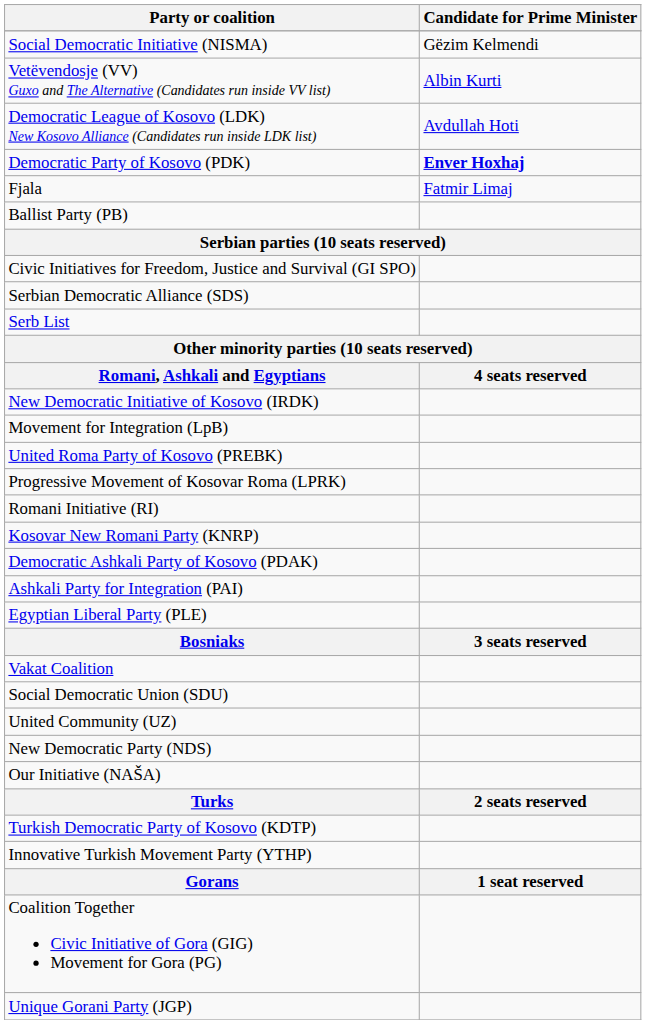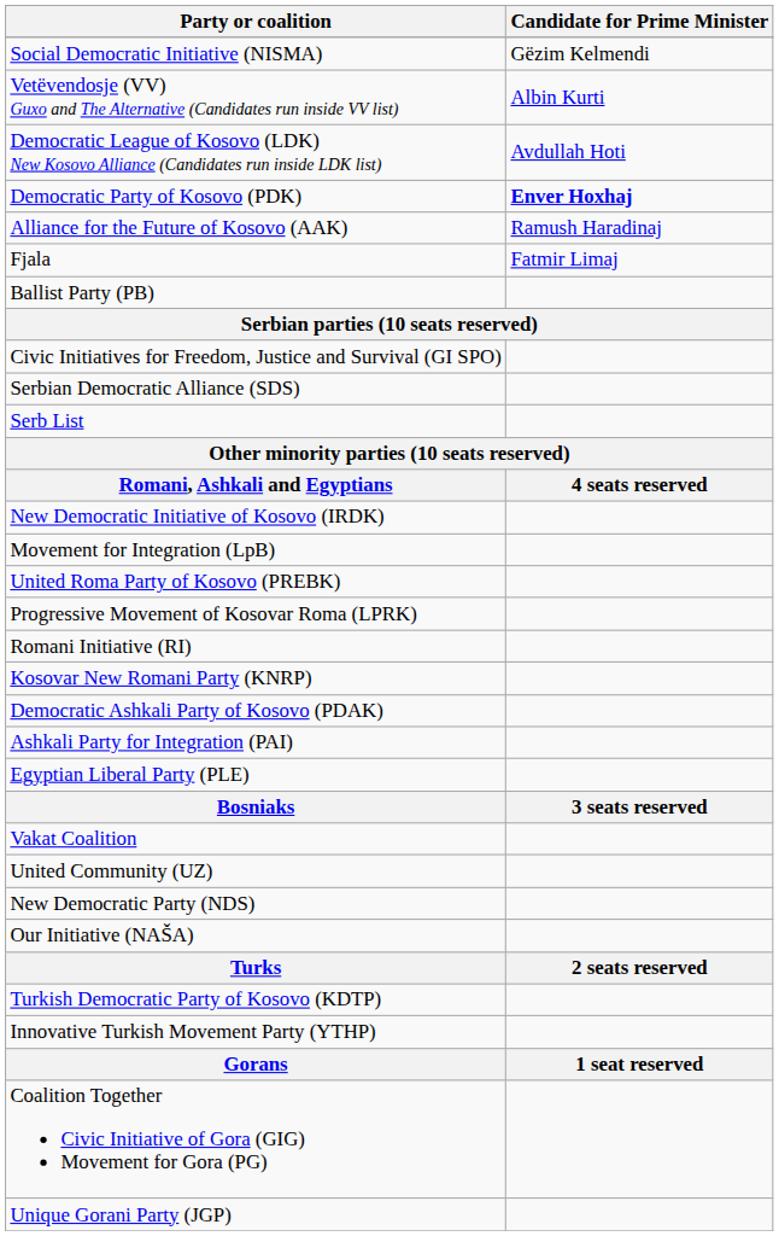 <table class="wikitable collapsible collapsed">
 <tr>
 <th>Party or coalition</th>
 <th>Candidate for Prime Minister</th>
 </tr>
 <tr>
 </tr>
 <tr>
 <td><a href='#'>Social Democratic Initiative</a> (NISMA)</td>
 <td>Gëzim Kelmendi</td>
 </tr>
 <tr>
 <td><a href='#'>Vetëvendosje</a> (VV)<br><em><small><a href='#'>Guxo</a> and <a href='#'>The Alternative</a> (Candidates run inside VV list)</small></em></td>
 <td><a href='#'>Albin Kurti</a></td>
 </tr>
 <tr>
 <td><a href='#'>Democratic League of Kosovo</a> (LDK)<br><em><small><a href='#'>New Kosovo Alliance</a> (Candidates run inside LDK list)</small></em></td>
 <td><a href='#'>Avdullah Hoti</a></td>
 </tr>
 <tr>
 <td><a href='#'>Democratic Party of Kosovo</a> (PDK)</td>
 <td><strong><a href='#'>Enver Hoxhaj</a></strong></td>
+</tr>
+<tr>
+<td><a href='#'>Alliance for the Future of Kosovo</a> (AAK)</td>
+<td><a href='#'>Ramush Haradinaj</a></td>
 </tr>
 <tr>
 <td>Fjala</td>
 <td><a href='#'>Fatmir Limaj</a></td>
 </tr>
 <tr>
 <td>Ballist Party (PB)</td>
 <td></td>
 </tr>
 <tr>
 <th colspan="2">Serbian parties (10 seats reserved)</th>
 </tr>
 <tr>
 <td>Civic Initiatives for Freedom, Justice and Survival (GI SPO)</td>
 <td></td>
 </tr>
 <tr>
 <td>Serbian Democratic Alliance (SDS)</td>
 <td></td>
 </tr>
 <tr>
 <td><a href='#'>Serb List</a></td>
 <td></td>
 </tr>
 <tr>
 <th colspan="2">Other minority parties (10 seats reserved)</th>
 </tr>
 <tr>
 <th><a href='#'>Romani</a>, <a href='#'>Ashkali</a> and <a href='#'>Egyptians</a></th>
 <th>4 seats reserved</th>
 </tr>
 <tr>
 <td><a href='#'>New Democratic Initiative of Kosovo</a> (IRDK)</td>
 <td></td>
 </tr>
 <tr>
 <td>Movement for Integration (LpB)</td>
 <td></td>
 </tr>
 <tr>
 <td><a href='#'>United Roma Party of Kosovo</a> (PREBK)</td>
 <td></td>
 </tr>
 <tr>
 <td>Progressive Movement of Kosovar Roma (LPRK)</td>
 <td></td>
 </tr>
 <tr>
 <td>Romani Initiative (RI)</td>
 <td></td>
 </tr>
 <tr>
 <td><a href='#'>Kosovar New Romani Party</a> (KNRP)</td>
 <td></td>
 </tr>
 <tr>
 <td><a href='#'>Democratic Ashkali Party of Kosovo</a> (PDAK)</td>
 <td></td>
 </tr>
 <tr>
 <td><a href='#'>Ashkali Party for Integration</a> (PAI)</td>
 <td></td>
 </tr>
 <tr>
 <td><a href='#'>Egyptian Liberal Party</a> (PLE)</td>
 <td></td>
 </tr>
 <tr>
 <th><a href='#'>Bosniaks</a></th>
 <th>3 seats reserved</th>
 </tr>
 <tr>
 <td><a href='#'>Vakat Coalition</a></td>
 <td></td>
 </tr>
 <tr>
-<td>Social Democratic Union (SDU)</td>
-<td></td>
-</tr>
-<tr>
 <td>United Community (UZ)</td>
 <td></td>
 </tr>
 <tr>
 <td>New Democratic Party (NDS)</td>
 <td></td>
 </tr>
 <tr>
 <td>Our Initiative (NAŠA)</td>
 <td></td>
 </tr>
 <tr>
 <th><a href='#'>Turks</a></th>
 <th>2 seats reserved</th>
 </tr>
 <tr>
 <td><a href='#'>Turkish Democratic Party of Kosovo</a> (KDTP)</td>
 <td></td>
 </tr>
 <tr>
 <td>Innovative Turkish Movement Party (YTHP)</td>
 <td></td>
 </tr>
 <tr>
 <th><a href='#'>Gorans</a></th>
 <th>1 seat reserved</th>
 </tr>
 <tr>
 <td>Coalition Together<br><ul><li><a href='#'>Civic Initiative of Gora</a> (GIG)</li><li>Movement for Gora (PG)</li></ul></td>
 <td></td>
 </tr>
 <tr>
 <td><a href='#'>Unique Gorani Party</a> (JGP)</td>
 <td></td>
 </tr>
 </table>
